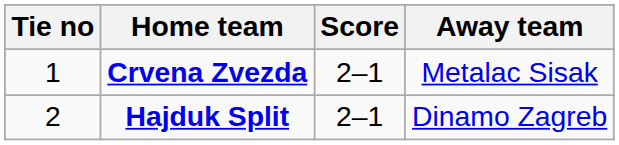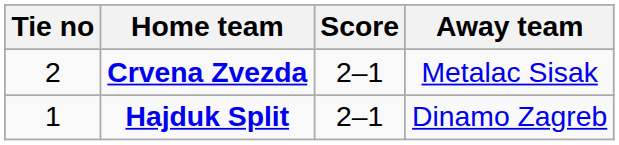 <table class="wikitable" style="text-align: center">
 <tr>
 <th>Tie no</th>
 <th>Home team</th>
 <th>Score</th>
 <th>Away team</th>
 </tr>
 <tr>
-<td>1</td>
+<td>2</td>
 <td><strong><a href='#'>Crvena Zvezda</a></strong></td>
 <td>2–1</td>
 <td><a href='#'>Metalac Sisak</a></td>
 </tr>
 <tr>
-<td>2</td>
+<td>1</td>
 <td><strong><a href='#'>Hajduk Split</a></strong></td>
 <td>2–1</td>
 <td><a href='#'>Dinamo Zagreb</a></td>
 </tr>
 </table>
